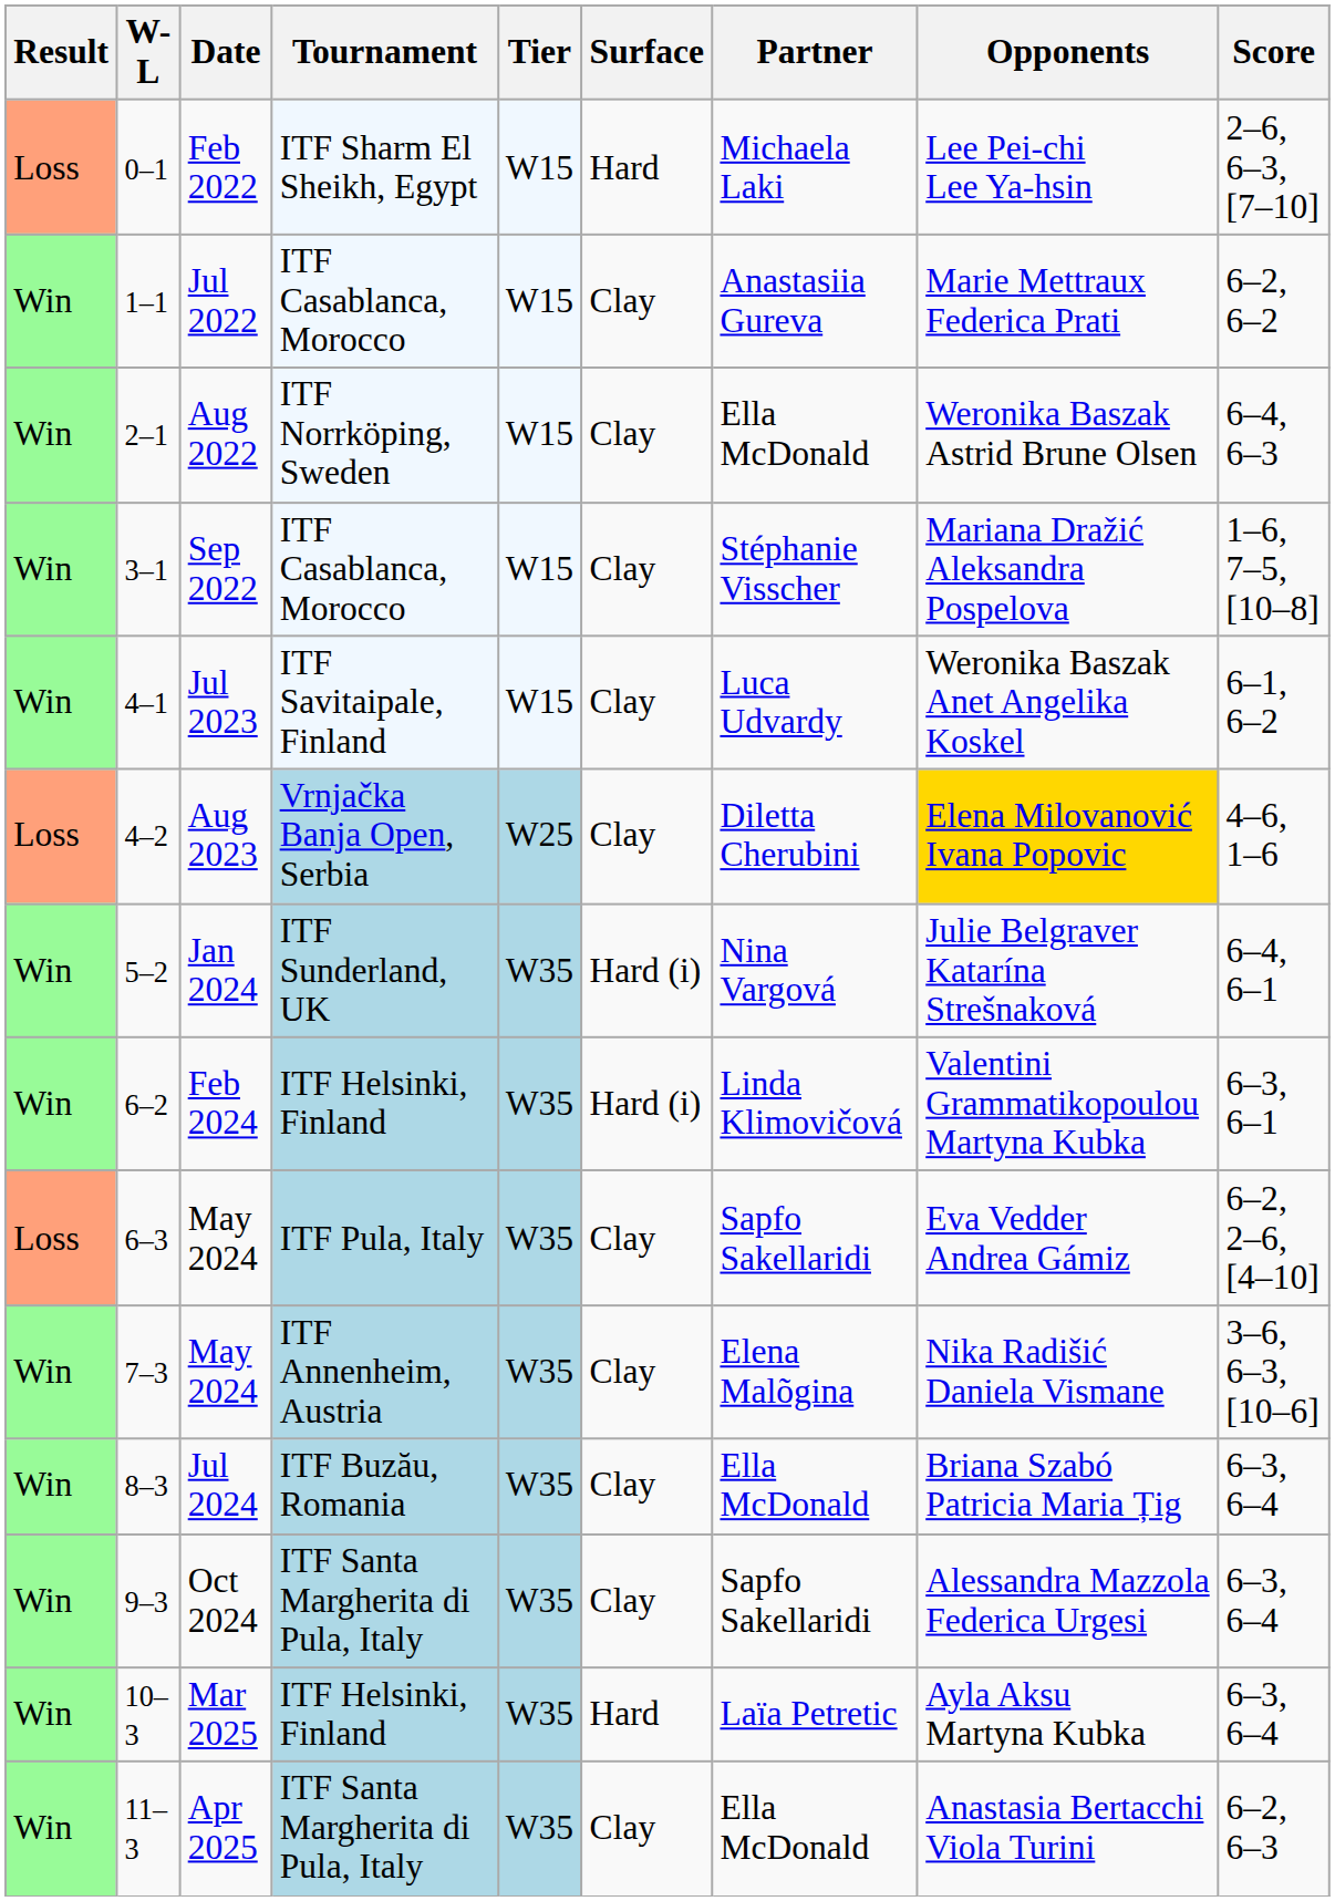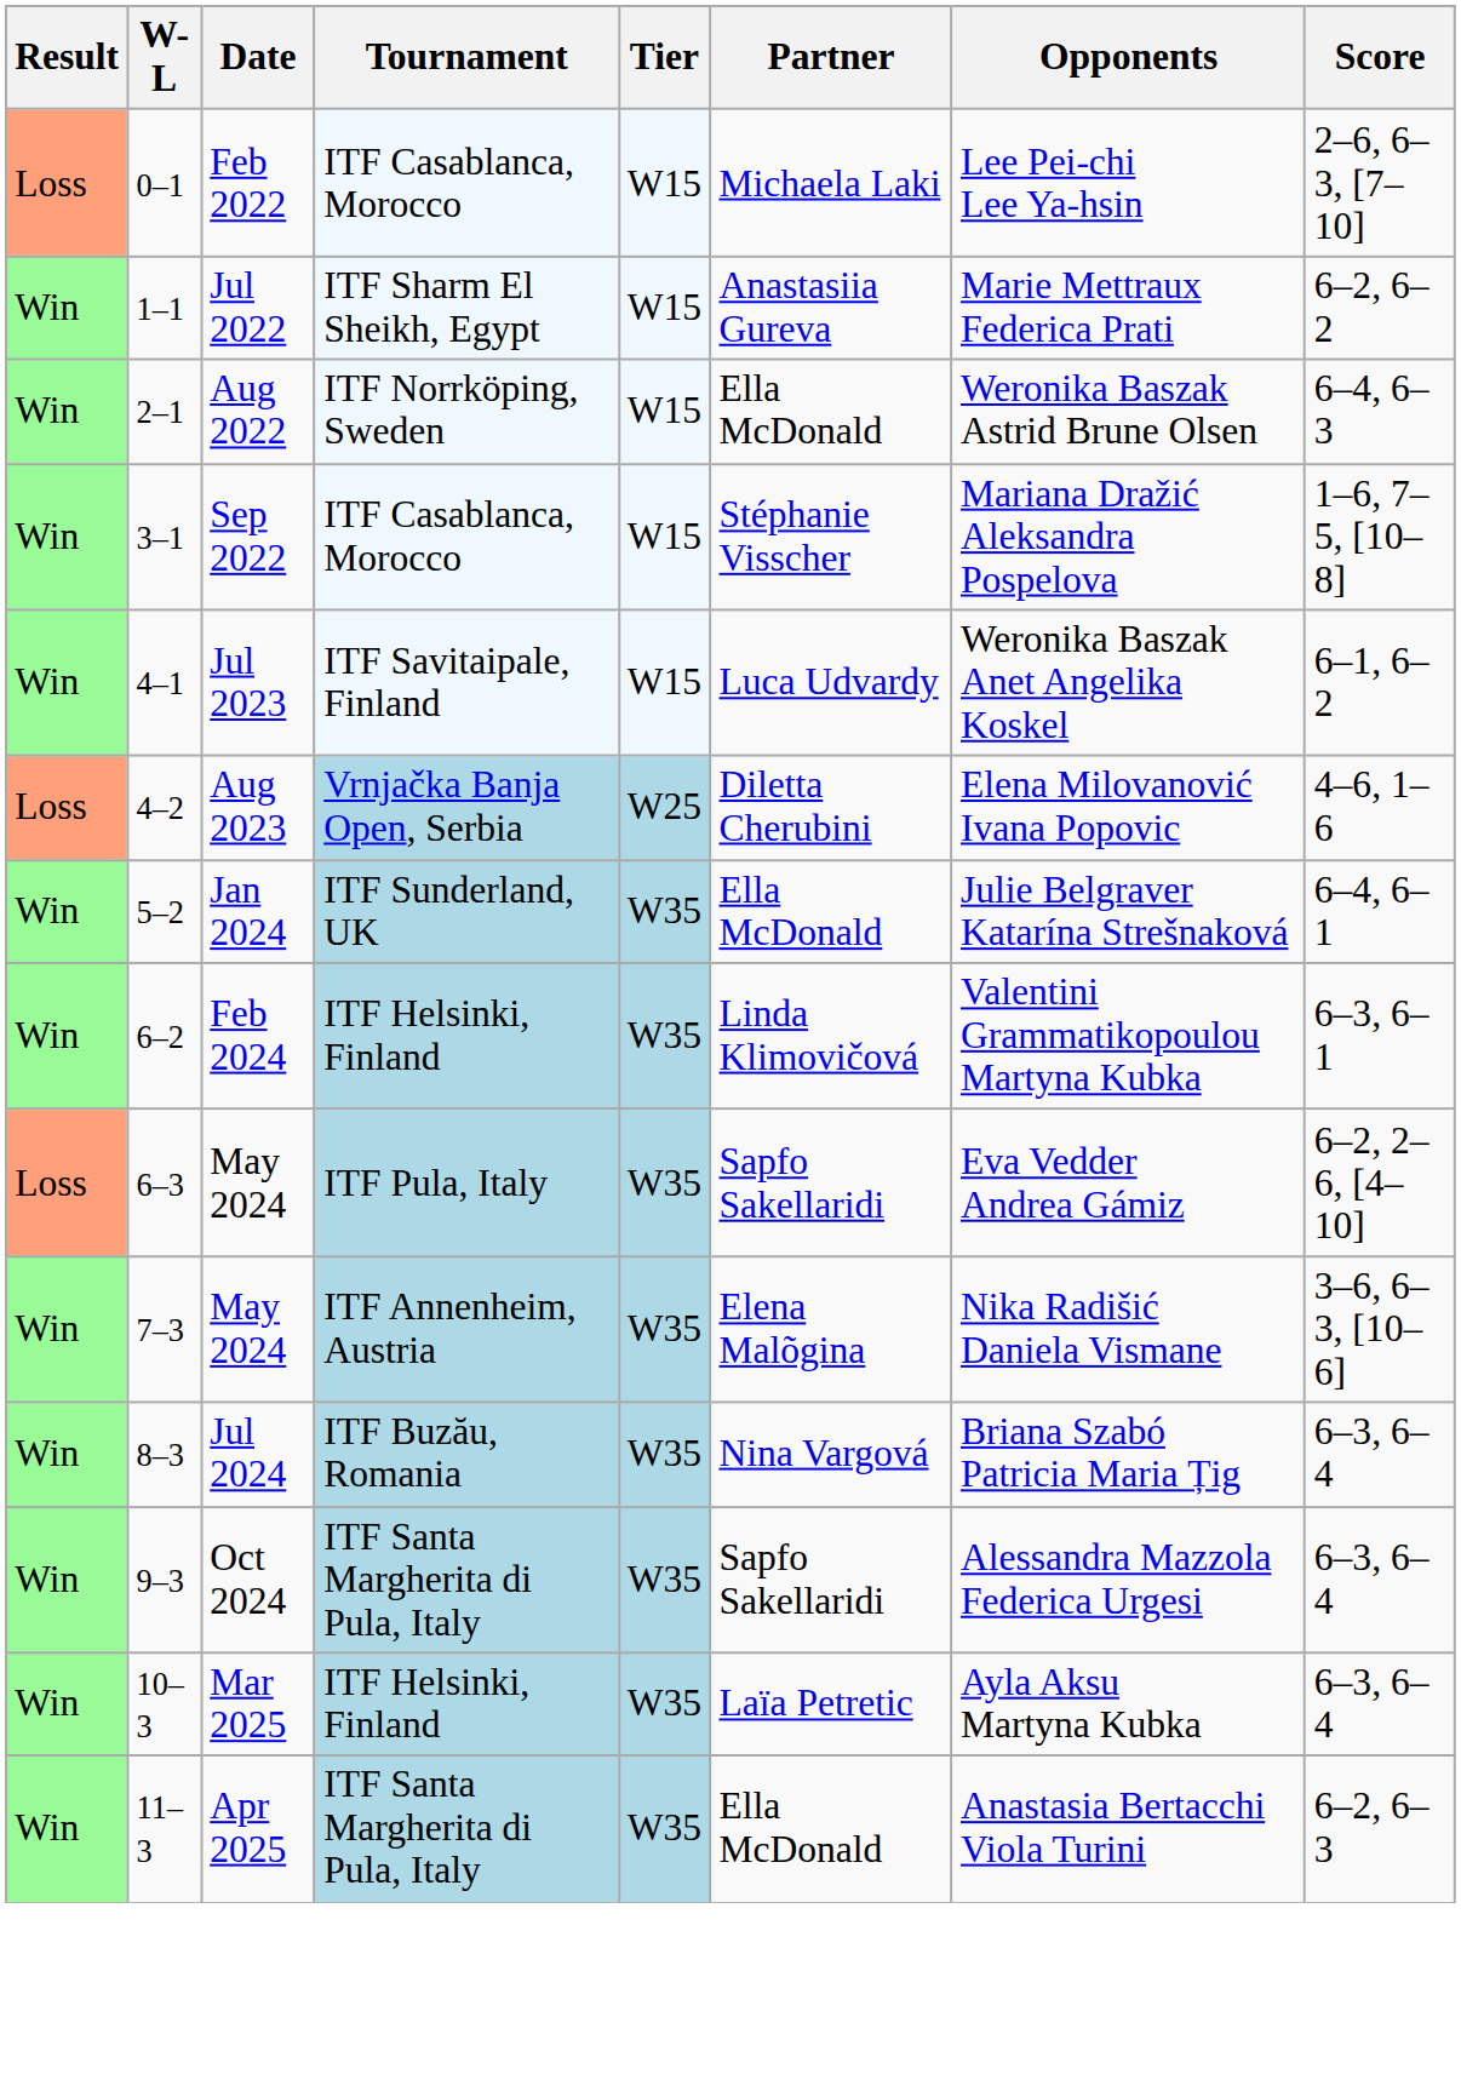 <table class="wikitable sortable">
 <tr>
 <th>Result</th>
 <th class="unsortable">W-L</th>
 <th>Date</th>
 <th>Tournament</th>
 <th>Tier</th>
-<th>Surface</th>
 <th>Partner</th>
 <th>Opponents</th>
 <th class="unsortable">Score</th>
 </tr>
 <tr>
 <td bgcolor="ffa07a">Loss</td>
 <td><small>0–1</small></td>
 <td><a href='#'>Feb 2022</a></td>
-<td style="background:#f0f8ff;">ITF Sharm El Sheikh, Egypt</td>
+<td style="background:#f0f8ff;">ITF Casablanca, Morocco</td>
 <td style="background:#f0f8ff;">W15</td>
-<td>Hard</td>
 <td> <a href='#'>Michaela Laki</a></td>
 <td> <a href='#'>Lee Pei-chi</a> <br>  <a href='#'>Lee Ya-hsin</a></td>
 <td>2–6, 6–3, [7–10]</td>
 </tr>
 <tr>
 <td style="background:#98FB98;">Win</td>
 <td><small>1–1</small></td>
 <td><a href='#'>Jul 2022</a></td>
-<td style="background:#f0f8ff;">ITF Casablanca, Morocco</td>
+<td style="background:#f0f8ff;">ITF Sharm El Sheikh, Egypt</td>
 <td style="background:#f0f8ff;">W15</td>
-<td>Clay</td>
 <td> <a href='#'>Anastasiia Gureva</a></td>
 <td> <a href='#'>Marie Mettraux</a> <br>  <a href='#'>Federica Prati</a></td>
 <td>6–2, 6–2</td>
 </tr>
 <tr>
 <td style="background:#98FB98;">Win</td>
 <td><small>2–1</small></td>
 <td><a href='#'>Aug 2022</a></td>
 <td style="background:#f0f8ff;">ITF Norrköping, Sweden</td>
 <td style="background:#f0f8ff;">W15</td>
-<td>Clay</td>
 <td> Ella McDonald</td>
 <td> <a href='#'>Weronika Baszak</a> <br>  Astrid Brune Olsen</td>
 <td>6–4, 6–3</td>
 </tr>
 <tr>
 <td style="background:#98FB98;">Win</td>
 <td><small>3–1</small></td>
 <td><a href='#'>Sep 2022</a></td>
 <td style="background:#f0f8ff;">ITF Casablanca, Morocco</td>
 <td style="background:#f0f8ff;">W15</td>
-<td>Clay</td>
 <td> <a href='#'>Stéphanie Visscher</a></td>
 <td> <a href='#'>Mariana Dražić</a> <br>  <a href='#'>Aleksandra Pospelova</a></td>
 <td>1–6, 7–5, [10–8]</td>
 </tr>
 <tr>
 <td style="background:#98FB98;">Win</td>
 <td><small>4–1</small></td>
 <td><a href='#'>Jul 2023</a></td>
 <td style="background:#f0f8ff;">ITF Savitaipale, Finland</td>
 <td style="background:#f0f8ff;">W15</td>
-<td>Clay</td>
 <td> <a href='#'>Luca Udvardy</a></td>
 <td> Weronika Baszak <br>  <a href='#'>Anet Angelika Koskel</a></td>
 <td>6–1, 6–2</td>
 </tr>
 <tr>
 <td style="background:#ffa07a;">Loss</td>
 <td><small>4–2</small></td>
 <td><a href='#'>Aug 2023</a></td>
 <td style="background:lightblue;"><a href='#'>Vrnjačka Banja Open</a>, Serbia</td>
 <td style="background:lightblue;">W25</td>
-<td>Clay</td>
 <td> <a href='#'>Diletta Cherubini</a></td>
-<td style="background: gold;"> <a href='#'>Elena Milovanović</a> <br>  <a href='#'>Ivana Popovic</a></td>
+<td> <a href='#'>Elena Milovanović</a> <br>  <a href='#'>Ivana Popovic</a></td>
 <td>4–6, 1–6</td>
 </tr>
 <tr>
 <td style="background:#98FB98;">Win</td>
 <td><small>5–2</small></td>
 <td><a href='#'>Jan 2024</a></td>
 <td style="background:lightblue;">ITF Sunderland, UK</td>
 <td style="background:lightblue;">W35</td>
-<td>Hard (i)</td>
-<td> <a href='#'>Nina Vargová</a></td>
+<td> <a href='#'>Ella McDonald</a></td>
 <td> <a href='#'>Julie Belgraver</a> <br>  <a href='#'>Katarína Strešnaková</a></td>
 <td>6–4, 6–1</td>
 </tr>
 <tr>
 <td style="background:#98FB98;">Win</td>
 <td><small>6–2</small></td>
 <td><a href='#'>Feb 2024</a></td>
 <td style="background:lightblue;">ITF Helsinki, Finland</td>
 <td style="background:lightblue;">W35</td>
-<td>Hard (i)</td>
 <td> <a href='#'>Linda Klimovičová</a></td>
 <td> <a href='#'>Valentini Grammatikopoulou</a> <br>  <a href='#'>Martyna Kubka</a></td>
 <td>6–3, 6–1</td>
 </tr>
 <tr>
 <td style="background:#ffa07a;">Loss</td>
 <td><small>6–3</small></td>
 <td>May 2024</td>
 <td style="background:lightblue;">ITF Pula, Italy</td>
 <td style="background:lightblue;">W35</td>
-<td>Clay</td>
 <td> <a href='#'>Sapfo Sakellaridi</a></td>
 <td> <a href='#'>Eva Vedder</a> <br>  <a href='#'>Andrea Gámiz</a></td>
 <td>6–2, 2–6, [4–10]</td>
 </tr>
 <tr>
 <td style="background:#98FB98;">Win</td>
 <td><small>7–3</small></td>
 <td><a href='#'>May 2024</a></td>
 <td style="background:lightblue;">ITF Annenheim, Austria</td>
 <td style="background:lightblue;">W35</td>
-<td>Clay</td>
 <td> <a href='#'>Elena Malõgina</a></td>
 <td> <a href='#'>Nika Radišić</a> <br>  <a href='#'>Daniela Vismane</a></td>
 <td>3–6, 6–3, [10–6]</td>
 </tr>
 <tr>
 <td style="background:#98FB98;">Win</td>
 <td><small>8–3</small></td>
 <td><a href='#'>Jul 2024</a></td>
 <td style="background:lightblue;">ITF Buzău, Romania</td>
 <td style="background:lightblue;">W35</td>
-<td>Clay</td>
-<td> <a href='#'>Ella McDonald</a></td>
+<td> <a href='#'>Nina Vargová</a></td>
 <td> <a href='#'>Briana Szabó</a> <br>  <a href='#'>Patricia Maria Țig</a></td>
 <td>6–3, 6–4</td>
 </tr>
 <tr>
 <td style="background:#98fb98;">Win</td>
 <td><small>9–3</small></td>
 <td>Oct 2024</td>
 <td style="background:lightblue;">ITF Santa Margherita di Pula, Italy</td>
 <td style="background:lightblue;">W35</td>
-<td>Clay</td>
 <td> Sapfo Sakellaridi</td>
 <td> <a href='#'>Alessandra Mazzola</a> <br>  <a href='#'>Federica Urgesi</a></td>
 <td>6–3, 6–4</td>
 </tr>
 <tr>
 <td style="background:#98fb98;">Win</td>
 <td><small>10–3</small></td>
 <td><a href='#'>Mar 2025</a></td>
 <td style="background:lightblue;">ITF Helsinki, Finland</td>
 <td style="background:lightblue;">W35</td>
-<td>Hard</td>
 <td> <a href='#'>Laïa Petretic</a></td>
 <td> <a href='#'>Ayla Aksu</a><br> Martyna Kubka</td>
 <td>6–3, 6–4</td>
 </tr>
 <tr>
 <td style="background:#98fb98;">Win</td>
 <td><small>11–3</small></td>
 <td><a href='#'>Apr 2025</a></td>
 <td style="background:lightblue;">ITF Santa Margherita di Pula, Italy</td>
 <td style="background:lightblue;">W35</td>
-<td>Clay</td>
 <td> Ella McDonald</td>
 <td> <a href='#'>Anastasia Bertacchi</a> <br>  <a href='#'>Viola Turini</a></td>
 <td>6–2, 6–3</td>
 </tr>
 </table>
